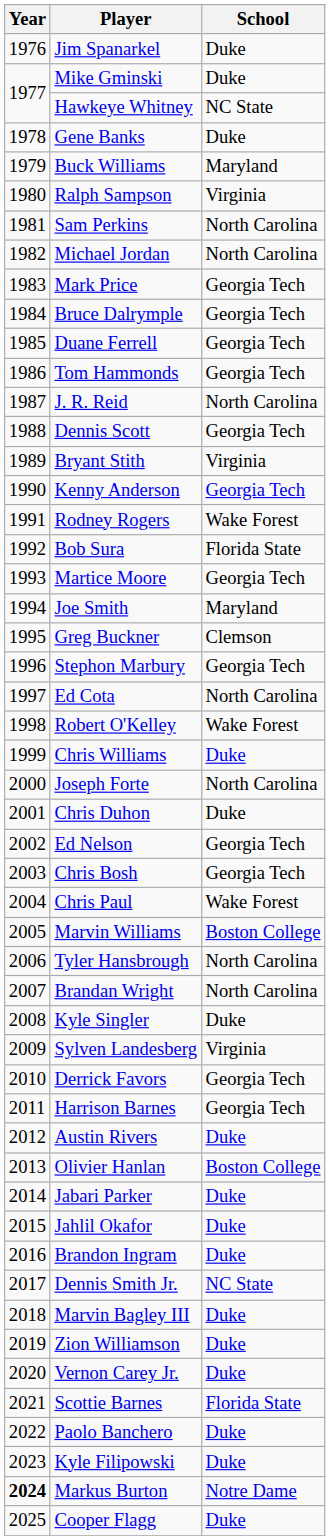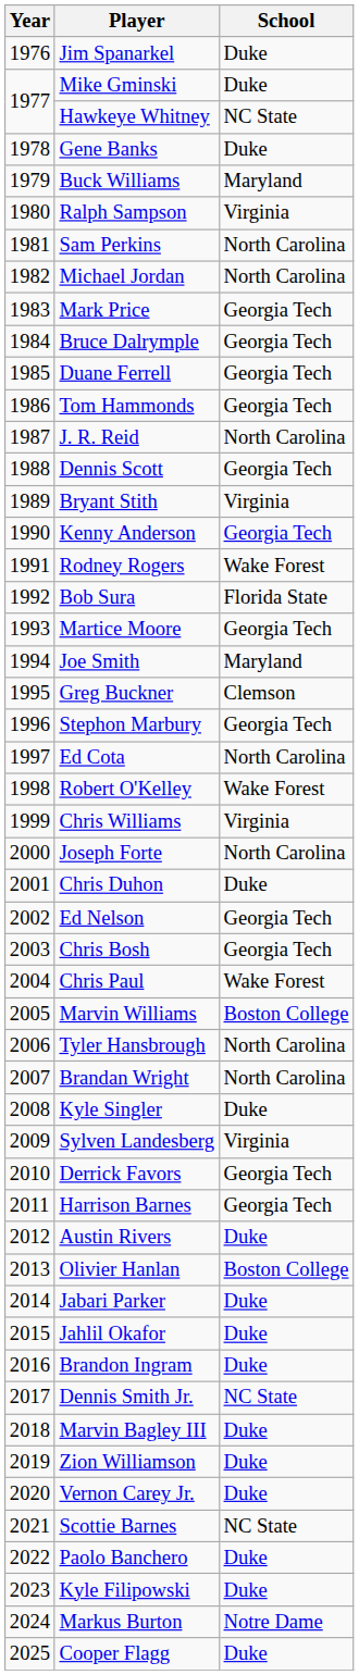 <table class="wikitable sortable">
 <tr>
 <th>Year</th>
 <th>Player</th>
 <th>School</th>
 </tr>
 <tr>
 <td>1976</td>
 <td><a href='#'>Jim Spanarkel</a></td>
 <td>Duke</td>
 </tr>
 <tr>
 <td rowspan="2">1977</td>
 <td><a href='#'>Mike Gminski</a></td>
 <td>Duke</td>
 </tr>
 <tr>
 <td><a href='#'>Hawkeye Whitney</a></td>
 <td>NC State</td>
 </tr>
 <tr>
 <td>1978</td>
 <td><a href='#'>Gene Banks</a></td>
 <td>Duke</td>
 </tr>
 <tr>
 <td>1979</td>
 <td><a href='#'>Buck Williams</a></td>
 <td>Maryland</td>
 </tr>
 <tr>
 <td>1980</td>
 <td><a href='#'>Ralph Sampson</a></td>
 <td>Virginia</td>
 </tr>
 <tr>
 <td>1981</td>
 <td><a href='#'>Sam Perkins</a></td>
 <td>North Carolina</td>
 </tr>
 <tr>
 <td>1982</td>
 <td><a href='#'>Michael Jordan</a></td>
 <td>North Carolina</td>
 </tr>
 <tr>
 <td>1983</td>
 <td><a href='#'>Mark Price</a></td>
 <td>Georgia Tech</td>
 </tr>
 <tr>
 <td>1984</td>
 <td><a href='#'>Bruce Dalrymple</a></td>
 <td>Georgia Tech</td>
 </tr>
 <tr>
 <td>1985</td>
 <td><a href='#'>Duane Ferrell</a></td>
 <td>Georgia Tech</td>
 </tr>
 <tr>
 <td>1986</td>
 <td><a href='#'>Tom Hammonds</a></td>
 <td>Georgia Tech</td>
 </tr>
 <tr>
 <td>1987</td>
 <td><a href='#'>J. R. Reid</a></td>
 <td>North Carolina</td>
 </tr>
 <tr>
 <td>1988</td>
 <td><a href='#'>Dennis Scott</a></td>
 <td>Georgia Tech</td>
 </tr>
 <tr>
 <td>1989</td>
 <td><a href='#'>Bryant Stith</a></td>
 <td>Virginia</td>
 </tr>
 <tr>
 <td>1990</td>
 <td><a href='#'>Kenny Anderson</a></td>
 <td><a href='#'>Georgia Tech</a></td>
 </tr>
 <tr>
 <td>1991</td>
 <td><a href='#'>Rodney Rogers</a></td>
 <td>Wake Forest</td>
 </tr>
 <tr>
 <td>1992</td>
 <td><a href='#'>Bob Sura</a></td>
 <td>Florida State</td>
 </tr>
 <tr>
 <td>1993</td>
 <td><a href='#'>Martice Moore</a></td>
 <td>Georgia Tech</td>
 </tr>
 <tr>
 <td>1994</td>
 <td><a href='#'>Joe Smith</a></td>
 <td>Maryland</td>
 </tr>
 <tr>
 <td>1995</td>
 <td><a href='#'>Greg Buckner</a></td>
 <td>Clemson</td>
 </tr>
 <tr>
 <td>1996</td>
 <td><a href='#'>Stephon Marbury</a></td>
 <td>Georgia Tech</td>
 </tr>
 <tr>
 <td>1997</td>
 <td><a href='#'>Ed Cota</a></td>
 <td>North Carolina</td>
 </tr>
 <tr>
 <td>1998</td>
 <td><a href='#'>Robert O'Kelley</a></td>
 <td>Wake Forest</td>
 </tr>
 <tr>
 <td>1999</td>
 <td><a href='#'>Chris Williams</a></td>
-<td><a href='#'>Duke</a></td>
+<td>Virginia</td>
 </tr>
 <tr>
 <td>2000</td>
 <td><a href='#'>Joseph Forte</a></td>
 <td>North Carolina</td>
 </tr>
 <tr>
 <td>2001</td>
 <td><a href='#'>Chris Duhon</a></td>
 <td>Duke</td>
 </tr>
 <tr>
 <td>2002</td>
 <td><a href='#'>Ed Nelson</a></td>
 <td>Georgia Tech</td>
 </tr>
 <tr>
 <td>2003</td>
 <td><a href='#'>Chris Bosh</a></td>
 <td>Georgia Tech</td>
 </tr>
 <tr>
 <td>2004</td>
 <td><a href='#'>Chris Paul</a></td>
 <td>Wake Forest</td>
 </tr>
 <tr>
 <td>2005</td>
 <td><a href='#'>Marvin Williams</a></td>
 <td><a href='#'>Boston College</a></td>
 </tr>
 <tr>
 <td>2006</td>
 <td><a href='#'>Tyler Hansbrough</a></td>
 <td>North Carolina</td>
 </tr>
 <tr>
 <td>2007</td>
 <td><a href='#'>Brandan Wright</a></td>
 <td>North Carolina</td>
 </tr>
 <tr>
 <td>2008</td>
 <td><a href='#'>Kyle Singler</a></td>
 <td>Duke</td>
 </tr>
 <tr>
 <td>2009</td>
 <td><a href='#'>Sylven Landesberg</a></td>
 <td>Virginia</td>
 </tr>
 <tr>
 <td>2010</td>
 <td><a href='#'>Derrick Favors</a></td>
 <td>Georgia Tech</td>
 </tr>
 <tr>
 <td>2011</td>
 <td><a href='#'>Harrison Barnes</a></td>
 <td>Georgia Tech</td>
 </tr>
 <tr>
 <td>2012</td>
 <td><a href='#'>Austin Rivers</a></td>
 <td><a href='#'>Duke</a></td>
 </tr>
 <tr>
 <td>2013</td>
 <td><a href='#'>Olivier Hanlan</a></td>
 <td><a href='#'>Boston College</a></td>
 </tr>
 <tr>
 <td>2014</td>
 <td><a href='#'>Jabari Parker</a></td>
 <td><a href='#'>Duke</a></td>
 </tr>
 <tr>
 <td>2015</td>
 <td><a href='#'>Jahlil Okafor</a></td>
 <td><a href='#'>Duke</a></td>
 </tr>
 <tr>
 <td>2016</td>
 <td><a href='#'>Brandon Ingram</a></td>
 <td><a href='#'>Duke</a></td>
 </tr>
 <tr>
 <td>2017</td>
 <td><a href='#'>Dennis Smith Jr.</a></td>
 <td><a href='#'>NC State</a></td>
 </tr>
 <tr>
 <td>2018</td>
 <td><a href='#'>Marvin Bagley III</a></td>
 <td><a href='#'>Duke</a></td>
 </tr>
 <tr>
 <td>2019</td>
 <td><a href='#'>Zion Williamson</a></td>
 <td><a href='#'>Duke</a></td>
 </tr>
 <tr>
 <td>2020</td>
 <td><a href='#'>Vernon Carey Jr.</a></td>
 <td><a href='#'>Duke</a></td>
 </tr>
 <tr>
 <td>2021</td>
 <td><a href='#'>Scottie Barnes</a></td>
-<td><a href='#'>Florida State</a></td>
+<td>NC State</td>
 </tr>
 <tr>
 <td>2022</td>
 <td><a href='#'>Paolo Banchero</a></td>
 <td><a href='#'>Duke</a></td>
 </tr>
 <tr>
 <td>2023</td>
 <td><a href='#'>Kyle Filipowski</a></td>
 <td><a href='#'>Duke</a></td>
 </tr>
 <tr>
-<td><strong>2024</strong></td>
+<td>2024</td>
 <td><a href='#'>Markus Burton</a></td>
 <td><a href='#'>Notre Dame</a></td>
 </tr>
 <tr>
 <td>2025</td>
 <td><a href='#'>Cooper Flagg</a></td>
 <td><a href='#'>Duke</a></td>
 </tr>
 </table>
